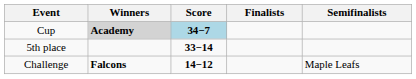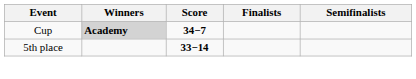 <table class="wikitable" width=600 style="text-align: center">
 <tr>
 <th>Event</th>
 <th>Winners</th>
 <th>Score</th>
 <th>Finalists</th>
 <th>Semifinalists</th>
 </tr>
 <tr>
 <td>Cup</td>
 <td align=left style="background: lightgrey;"><strong> Academy</strong></td>
-<td style="background: lightblue;"><strong>34−7</strong></td>
+<td><strong>34−7</strong></td>
 <td align=left></td>
 <td align=left><br></td>
 </tr>
 <tr>
 <td>5th place</td>
 <td align=left><strong></strong></td>
 <td><strong>33−14</strong></td>
 <td align=left></td>
 <td align=left><br></td>
 </tr>
-<tr>
-<td>Challenge</td>
-<td align=left><strong> Falcons</strong></td>
-<td><strong>14−12</strong></td>
-<td align=left></td>
-<td align=left> Maple Leafs<br></td>
-</tr>
 </table>
